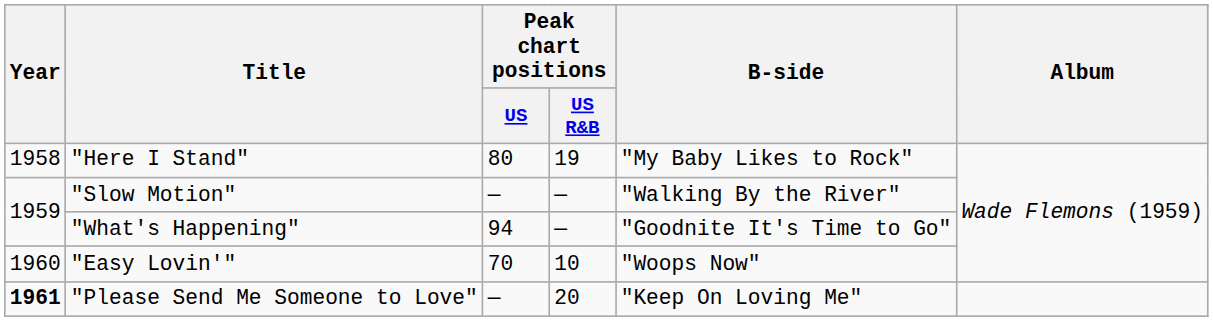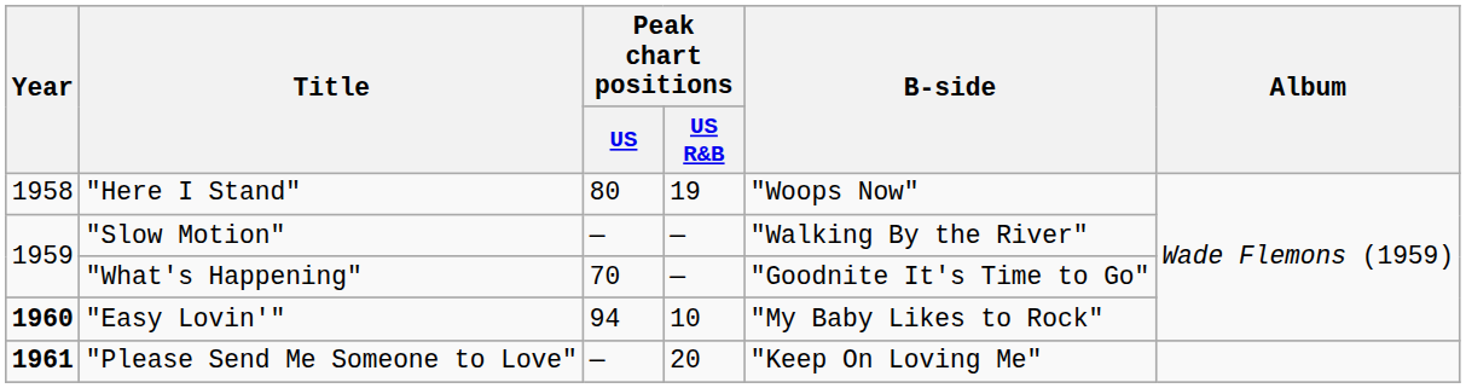 <table class="wikitable">
 <tr>
 <th rowspan="2">Year</th>
 <th rowspan="2">Title</th>
 <th colspan="2">Peak chart positions</th>
 <th rowspan="2">B-side</th>
 <th rowspan="2">Album</th>
 </tr>
 <tr>
 <th scope="col" style="width:3em;font-size:90%;"><a href='#'>US</a></th>
 <th scope="col" style="width:3em;font-size:90%;"><a href='#'>US</a><br><a href='#'>R&B</a></th>
 </tr>
 <tr>
 <td>1958</td>
 <td>"Here I Stand" </td>
 <td>80</td>
 <td>19</td>
-<td>"My Baby Likes to Rock" </td>
+<td>"Woops Now" </td>
 <td rowspan="4"><em>Wade Flemons</em> (1959)</td>
 </tr>
 <tr>
 <td rowspan="2">1959</td>
 <td>"Slow Motion" </td>
 <td>—</td>
 <td>—</td>
 <td>"Walking By the River" </td>
 </tr>
 <tr>
 <td>"What's Happening" </td>
-<td>94</td>
+<td>70</td>
 <td>—</td>
 <td>"Goodnite It's Time to Go" </td>
 </tr>
 <tr>
-<td>1960</td>
+<td><strong>1960</strong></td>
 <td>"Easy Lovin'" </td>
-<td>70</td>
+<td>94</td>
 <td>10</td>
-<td>"Woops Now" </td>
+<td>"My Baby Likes to Rock" </td>
 </tr>
 <tr>
 <td><strong>1961</strong></td>
 <td>"Please Send Me Someone to Love" </td>
 <td>—</td>
 <td>20</td>
 <td>"Keep On Loving Me" </td>
 <td></td>
 </tr>
 </table>
